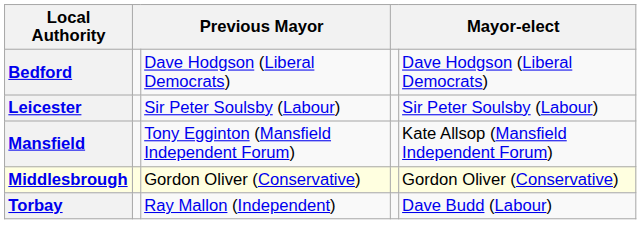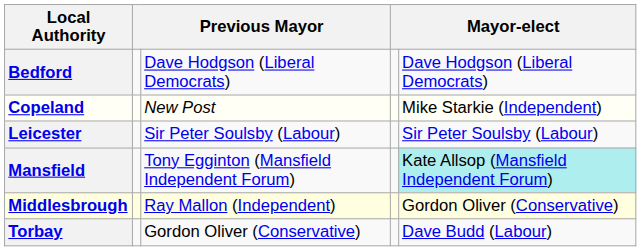 <table class="wikitable">
 <tr>
 <th scope="col">Local Authority</th>
 <th colspan=2>Previous Mayor</th>
 <th colspan=2>Mayor-elect</th>
 </tr>
 <tr>
 <th scope="row" style="text-align: left;"><a href='#'>Bedford</a></th>
 <td></td>
 <td><a href='#'>Dave Hodgson</a> (<a href='#'>Liberal Democrats</a>)</td>
 <td></td>
 <td><a href='#'>Dave Hodgson</a> (<a href='#'>Liberal Democrats</a>)</td>
 </tr>
+<tr style="background:#fffff5">
+<th scope="row" style="text-align: left; background:#fffff5"><a href='#'>Copeland</a></th>
+<td></td>
+<td><em>New Post</em></td>
+<td></td>
+<td>Mike Starkie (<a href='#'>Independent</a>)</td>
+</tr>
 <tr>
 <th scope="row" style="text-align: left;"><a href='#'>Leicester</a></th>
 <td></td>
 <td><a href='#'>Sir Peter Soulsby</a> (<a href='#'>Labour</a>)</td>
 <td></td>
 <td><a href='#'>Sir Peter Soulsby</a> (<a href='#'>Labour</a>)</td>
 </tr>
 <tr>
 <th scope="row" style="text-align: left;"><a href='#'>Mansfield</a></th>
 <td></td>
 <td><a href='#'>Tony Egginton</a> (<a href='#'>Mansfield Independent Forum</a>)</td>
 <td></td>
-<td>Kate Allsop (<a href='#'>Mansfield Independent Forum</a>)</td>
+<td style="background: paleturquoise;">Kate Allsop (<a href='#'>Mansfield Independent Forum</a>)</td>
 </tr>
 <tr style="background:lightyellow">
 <th scope="row" style="text-align: left; background:lightyellow"><a href='#'>Middlesbrough</a></th>
 <td></td>
-<td>Gordon Oliver (<a href='#'>Conservative</a>)</td>
+<td><a href='#'>Ray Mallon</a> (<a href='#'>Independent</a>)</td>
 <td></td>
 <td>Gordon Oliver (<a href='#'>Conservative</a>)</td>
 </tr>
 <tr>
 <th scope="row" style="text-align: left;"><a href='#'>Torbay</a></th>
 <td></td>
-<td><a href='#'>Ray Mallon</a> (<a href='#'>Independent</a>)</td>
+<td>Gordon Oliver (<a href='#'>Conservative</a>)</td>
 <td></td>
 <td><a href='#'>Dave Budd</a> (<a href='#'>Labour</a>)</td>
 </tr>
 </table>
